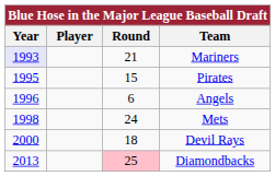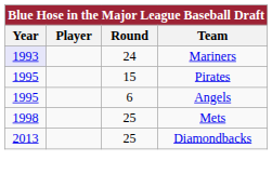 <table class="wikitable sortable" style="text-align:center">
 <tr>
 <th colspan=4 style="background:#9D2235; color:white">Blue Hose in the Major League Baseball Draft</th>
 </tr>
 <tr>
 <th>Year</th>
 <th>Player</th>
 <th>Round</th>
 <th>Team</th>
 </tr>
 <tr>
 <td style="background: lavender;"><a href='#'>1993</a></td>
 <td></td>
-<td>21</td>
+<td>24</td>
 <td><a href='#'>Mariners</a></td>
 </tr>
 <tr>
 <td><a href='#'>1995</a></td>
 <td></td>
 <td>15</td>
 <td><a href='#'>Pirates</a></td>
 </tr>
 <tr>
-<td><a href='#'>1996</a></td>
+<td><a href='#'>1995</a></td>
 <td></td>
 <td>6</td>
 <td><a href='#'>Angels</a></td>
 </tr>
 <tr>
 <td><a href='#'>1998</a></td>
 <td></td>
-<td>24</td>
+<td>25</td>
 <td><a href='#'>Mets</a></td>
-</tr>
-<tr>
-<td><a href='#'>2000</a></td>
-<td></td>
-<td>18</td>
-<td><a href='#'>Devil Rays</a></td>
 </tr>
 <tr>
 <td><a href='#'>2013</a></td>
 <td></td>
-<td style="background: pink;">25</td>
+<td>25</td>
 <td><a href='#'>Diamondbacks</a></td>
 </tr>
 </table>
